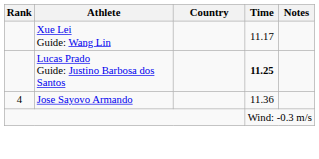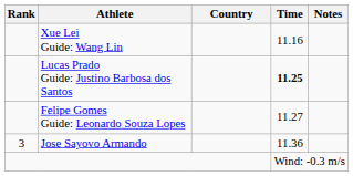 <table class="wikitable sortable" style="text-align:center">
 <tr>
 <th>Rank</th>
 <th style="width:200px">Athlete</th>
 <th style="width:100px">Country</th>
 <th>Time</th>
 <th>Notes</th>
 </tr>
 <tr>
 <td></td>
 <td style="text-align:left;"><a href='#'>Xue Lei</a><br>Guide: <a href='#'>Wang Lin</a></td>
 <td style="text-align:left;"></td>
-<td>11.17</td>
+<td>11.16</td>
 <td></td>
 </tr>
 <tr>
 <td></td>
 <td style="text-align:left;"><a href='#'>Lucas Prado</a><br>Guide: <a href='#'>Justino Barbosa dos Santos</a></td>
 <td style="text-align:left;"></td>
 <td><strong>11.25</strong></td>
 <td></td>
 </tr>
 <tr>
-<td>4</td>
+<td></td>
+<td style="text-align:left;"><a href='#'>Felipe Gomes</a><br>Guide: <a href='#'>Leonardo Souza Lopes</a></td>
+<td style="text-align:left;"></td>
+<td>11.27</td>
+<td></td>
+</tr>
+<tr>
+<td>3</td>
 <td style="text-align:left;"><a href='#'>Jose Sayovo Armando</a></td>
 <td style="text-align:left;"></td>
 <td>11.36</td>
 <td></td>
 </tr>
 <tr class="sortbottom">
 <td colspan="3"></td>
 <td colspan="2">Wind: -0.3 m/s</td>
 </tr>
 </table>
